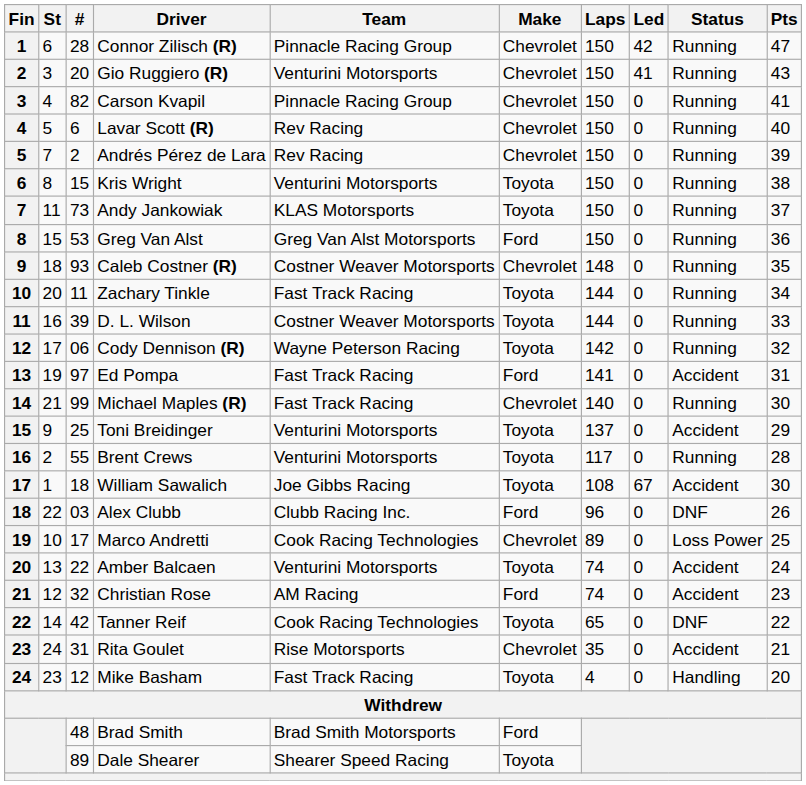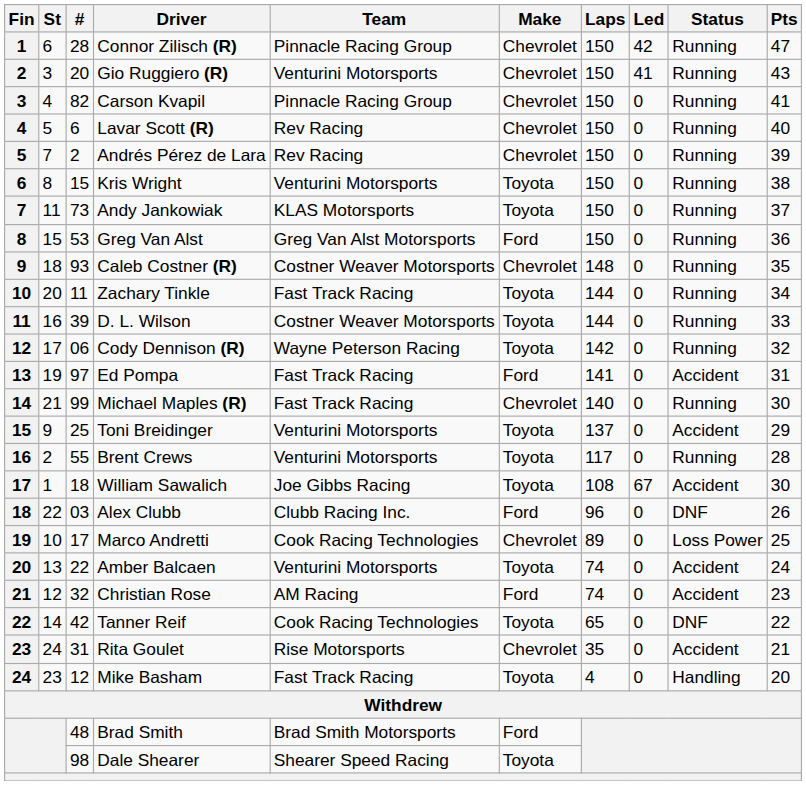 <table class="wikitable" style="font-size:95%">
 <tr>
 <th>Fin</th>
 <th>St</th>
 <th>#</th>
 <th>Driver</th>
 <th>Team</th>
 <th>Make</th>
 <th>Laps</th>
 <th>Led</th>
 <th>Status</th>
 <th>Pts</th>
 </tr>
 <tr>
 <th>1</th>
 <td>6</td>
 <td>28</td>
 <td>Connor Zilisch <strong>(R)</strong></td>
 <td>Pinnacle Racing Group</td>
 <td>Chevrolet</td>
 <td>150</td>
 <td>42</td>
 <td>Running</td>
 <td>47</td>
 </tr>
 <tr>
 <th>2</th>
 <td>3</td>
 <td>20</td>
 <td>Gio Ruggiero <strong>(R)</strong></td>
 <td>Venturini Motorsports</td>
 <td>Chevrolet</td>
 <td>150</td>
 <td>41</td>
 <td>Running</td>
 <td>43</td>
 </tr>
 <tr>
 <th>3</th>
 <td>4</td>
 <td>82</td>
 <td>Carson Kvapil</td>
 <td>Pinnacle Racing Group</td>
 <td>Chevrolet</td>
 <td>150</td>
 <td>0</td>
 <td>Running</td>
 <td>41</td>
 </tr>
 <tr>
 <th>4</th>
 <td>5</td>
 <td>6</td>
 <td>Lavar Scott <strong>(R)</strong></td>
 <td>Rev Racing</td>
 <td>Chevrolet</td>
 <td>150</td>
 <td>0</td>
 <td>Running</td>
 <td>40</td>
 </tr>
 <tr>
 <th>5</th>
 <td>7</td>
 <td>2</td>
 <td>Andrés Pérez de Lara</td>
 <td>Rev Racing</td>
 <td>Chevrolet</td>
 <td>150</td>
 <td>0</td>
 <td>Running</td>
 <td>39</td>
 </tr>
 <tr>
 <th>6</th>
 <td>8</td>
 <td>15</td>
 <td>Kris Wright</td>
 <td>Venturini Motorsports</td>
 <td>Toyota</td>
 <td>150</td>
 <td>0</td>
 <td>Running</td>
 <td>38</td>
 </tr>
 <tr>
 <th>7</th>
 <td>11</td>
 <td>73</td>
 <td>Andy Jankowiak</td>
 <td>KLAS Motorsports</td>
 <td>Toyota</td>
 <td>150</td>
 <td>0</td>
 <td>Running</td>
 <td>37</td>
 </tr>
 <tr>
 <th>8</th>
 <td>15</td>
 <td>53</td>
 <td>Greg Van Alst</td>
 <td>Greg Van Alst Motorsports</td>
 <td>Ford</td>
 <td>150</td>
 <td>0</td>
 <td>Running</td>
 <td>36</td>
 </tr>
 <tr>
 <th>9</th>
 <td>18</td>
 <td>93</td>
 <td>Caleb Costner <strong>(R)</strong></td>
 <td>Costner Weaver Motorsports</td>
 <td>Chevrolet</td>
 <td>148</td>
 <td>0</td>
 <td>Running</td>
 <td>35</td>
 </tr>
 <tr>
 <th>10</th>
 <td>20</td>
 <td>11</td>
 <td>Zachary Tinkle</td>
 <td>Fast Track Racing</td>
 <td>Toyota</td>
 <td>144</td>
 <td>0</td>
 <td>Running</td>
 <td>34</td>
 </tr>
 <tr>
 <th>11</th>
 <td>16</td>
 <td>39</td>
 <td>D. L. Wilson</td>
 <td>Costner Weaver Motorsports</td>
 <td>Toyota</td>
 <td>144</td>
 <td>0</td>
 <td>Running</td>
 <td>33</td>
 </tr>
 <tr>
 <th>12</th>
 <td>17</td>
 <td>06</td>
 <td>Cody Dennison <strong>(R)</strong></td>
 <td>Wayne Peterson Racing</td>
 <td>Toyota</td>
 <td>142</td>
 <td>0</td>
 <td>Running</td>
 <td>32</td>
 </tr>
 <tr>
 <th>13</th>
 <td>19</td>
 <td>97</td>
 <td>Ed Pompa</td>
 <td>Fast Track Racing</td>
 <td>Ford</td>
 <td>141</td>
 <td>0</td>
 <td>Accident</td>
 <td>31</td>
 </tr>
 <tr>
 <th>14</th>
 <td>21</td>
 <td>99</td>
 <td>Michael Maples <strong>(R)</strong></td>
 <td>Fast Track Racing</td>
 <td>Chevrolet</td>
 <td>140</td>
 <td>0</td>
 <td>Running</td>
 <td>30</td>
 </tr>
 <tr>
 <th>15</th>
 <td>9</td>
 <td>25</td>
 <td>Toni Breidinger</td>
 <td>Venturini Motorsports</td>
 <td>Toyota</td>
 <td>137</td>
 <td>0</td>
 <td>Accident</td>
 <td>29</td>
 </tr>
 <tr>
 <th>16</th>
 <td>2</td>
 <td>55</td>
 <td>Brent Crews</td>
 <td>Venturini Motorsports</td>
 <td>Toyota</td>
 <td>117</td>
 <td>0</td>
 <td>Running</td>
 <td>28</td>
 </tr>
 <tr>
 <th>17</th>
 <td>1</td>
 <td>18</td>
 <td>William Sawalich</td>
 <td>Joe Gibbs Racing</td>
 <td>Toyota</td>
 <td>108</td>
 <td>67</td>
 <td>Accident</td>
 <td>30</td>
 </tr>
 <tr>
 <th>18</th>
 <td>22</td>
 <td>03</td>
 <td>Alex Clubb</td>
 <td>Clubb Racing Inc.</td>
 <td>Ford</td>
 <td>96</td>
 <td>0</td>
 <td>DNF</td>
 <td>26</td>
 </tr>
 <tr>
 <th>19</th>
 <td>10</td>
 <td>17</td>
 <td>Marco Andretti</td>
 <td>Cook Racing Technologies</td>
 <td>Chevrolet</td>
 <td>89</td>
 <td>0</td>
 <td>Loss Power</td>
 <td>25</td>
 </tr>
 <tr>
 <th>20</th>
 <td>13</td>
 <td>22</td>
 <td>Amber Balcaen</td>
 <td>Venturini Motorsports</td>
 <td>Toyota</td>
 <td>74</td>
 <td>0</td>
 <td>Accident</td>
 <td>24</td>
 </tr>
 <tr>
 <th>21</th>
 <td>12</td>
 <td>32</td>
 <td>Christian Rose</td>
 <td>AM Racing</td>
 <td>Ford</td>
 <td>74</td>
 <td>0</td>
 <td>Accident</td>
 <td>23</td>
 </tr>
 <tr>
 <th>22</th>
 <td>14</td>
 <td>42</td>
 <td>Tanner Reif</td>
 <td>Cook Racing Technologies</td>
 <td>Toyota</td>
 <td>65</td>
 <td>0</td>
 <td>DNF</td>
 <td>22</td>
 </tr>
 <tr>
 <th>23</th>
 <td>24</td>
 <td>31</td>
 <td>Rita Goulet</td>
 <td>Rise Motorsports</td>
 <td>Chevrolet</td>
 <td>35</td>
 <td>0</td>
 <td>Accident</td>
 <td>21</td>
 </tr>
 <tr>
 <th>24</th>
 <td>23</td>
 <td>12</td>
 <td>Mike Basham</td>
 <td>Fast Track Racing</td>
 <td>Toyota</td>
 <td>4</td>
 <td>0</td>
 <td>Handling</td>
 <td>20</td>
 </tr>
 <tr>
 <th colspan="10">Withdrew</th>
 </tr>
 <tr>
 <th colspan="2" rowspan="2"></th>
 <td>48</td>
 <td>Brad Smith</td>
 <td>Brad Smith Motorsports</td>
 <td>Ford</td>
 <th colspan="4" rowspan="2"></th>
 </tr>
 <tr>
-<td>89</td>
+<td>98</td>
 <td>Dale Shearer</td>
 <td>Shearer Speed Racing</td>
 <td>Toyota</td>
 </tr>
 <tr>
 <th colspan="10"></th>
 </tr>
 </table>
